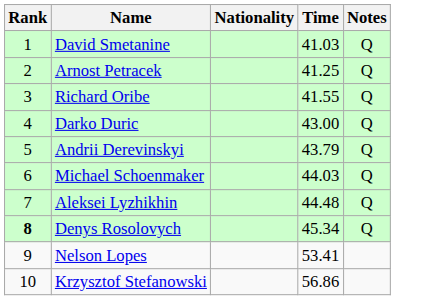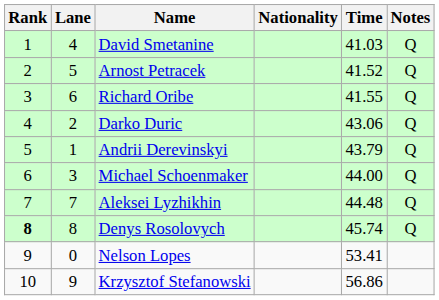 <table class="wikitable sortable" style="text-align:center">
 <tr>
 <th>Rank</th>
+<th>Lane</th>
 <th>Name</th>
 <th>Nationality</th>
 <th>Time</th>
 <th>Notes</th>
 </tr>
 <tr bgcolor=ccffcc>
 <td>1</td>
+<td>4</td>
 <td align=left><a href='#'>David Smetanine</a></td>
 <td align=left></td>
 <td>41.03</td>
 <td>Q</td>
 </tr>
 <tr bgcolor=ccffcc>
 <td>2</td>
+<td>5</td>
 <td align=left><a href='#'>Arnost Petracek</a></td>
 <td align=left></td>
-<td>41.25</td>
+<td>41.52</td>
 <td>Q</td>
 </tr>
 <tr bgcolor=ccffcc>
 <td>3</td>
+<td>6</td>
 <td align=left><a href='#'>Richard Oribe</a></td>
 <td align=left></td>
 <td>41.55</td>
 <td>Q</td>
 </tr>
 <tr bgcolor=ccffcc>
 <td>4</td>
+<td>2</td>
 <td align=left><a href='#'>Darko Duric</a></td>
 <td align=left></td>
-<td>43.00</td>
+<td>43.06</td>
 <td>Q</td>
 </tr>
 <tr bgcolor=ccffcc>
 <td>5</td>
+<td>1</td>
 <td align=left><a href='#'>Andrii Derevinskyi</a></td>
 <td align=left></td>
 <td>43.79</td>
 <td>Q</td>
 </tr>
 <tr bgcolor=ccffcc>
 <td>6</td>
+<td>3</td>
 <td align=left><a href='#'>Michael Schoenmaker</a></td>
 <td align=left></td>
-<td>44.03</td>
+<td>44.00</td>
 <td>Q</td>
 </tr>
 <tr bgcolor=ccffcc>
+<td>7</td>
 <td>7</td>
 <td align=left><a href='#'>Aleksei Lyzhikhin</a></td>
 <td align=left></td>
 <td>44.48</td>
 <td>Q</td>
 </tr>
 <tr bgcolor=ccffcc>
 <td><strong>8</strong></td>
+<td>8</td>
 <td align=left><a href='#'>Denys Rosolovych</a></td>
 <td align=left></td>
-<td>45.34</td>
+<td>45.74</td>
 <td>Q</td>
 </tr>
 <tr>
 <td>9</td>
+<td>0</td>
 <td align=left><a href='#'>Nelson Lopes</a></td>
 <td align=left></td>
 <td>53.41</td>
 <td></td>
 </tr>
 <tr>
 <td>10</td>
+<td>9</td>
 <td align=left><a href='#'>Krzysztof Stefanowski</a></td>
 <td align=left></td>
 <td>56.86</td>
 <td></td>
 </tr>
 </table>
